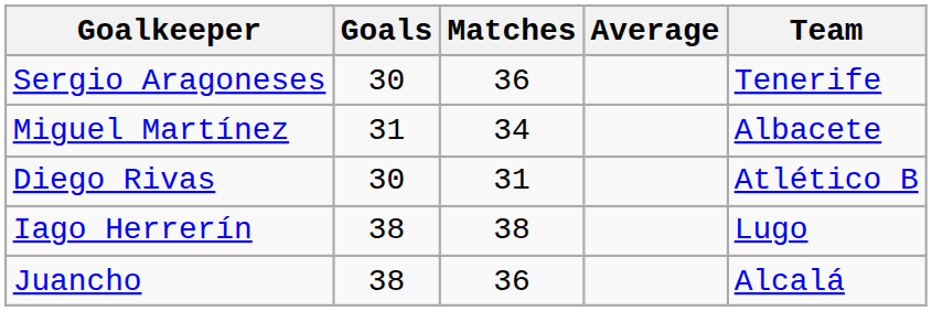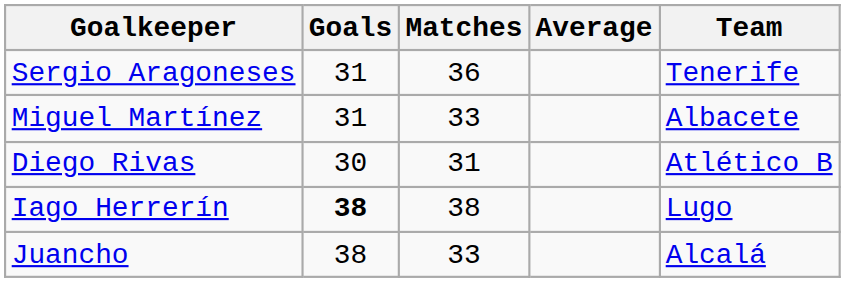 <table class="wikitable sortable">
 <tr>
 <th>Goalkeeper</th>
 <th>Goals</th>
 <th>Matches</th>
 <th>Average</th>
 <th>Team</th>
 </tr>
 <tr>
 <td> <a href='#'>Sergio Aragoneses</a></td>
-<td align=center>30</td>
+<td align=center>31</td>
 <td align=center>36</td>
 <td align=center></td>
 <td><a href='#'>Tenerife</a></td>
 </tr>
 <tr>
 <td> <a href='#'>Miguel Martínez</a></td>
 <td align=center>31</td>
-<td align=center>34</td>
+<td align=center>33</td>
 <td align=center></td>
 <td><a href='#'>Albacete</a></td>
 </tr>
 <tr>
 <td> <a href='#'>Diego Rivas</a></td>
 <td align=center>30</td>
 <td align=center>31</td>
 <td align=center></td>
 <td><a href='#'>Atlético B</a></td>
 </tr>
 <tr>
 <td> <a href='#'>Iago Herrerín</a></td>
-<td align=center>38</td>
+<td align=center><strong>38</strong></td>
 <td align=center>38</td>
 <td align=center></td>
 <td><a href='#'>Lugo</a></td>
 </tr>
 <tr>
 <td> <a href='#'>Juancho</a></td>
 <td align=center>38</td>
-<td align=center>36</td>
+<td align=center>33</td>
 <td align=center></td>
 <td><a href='#'>Alcalá</a></td>
 </tr>
 </table>
